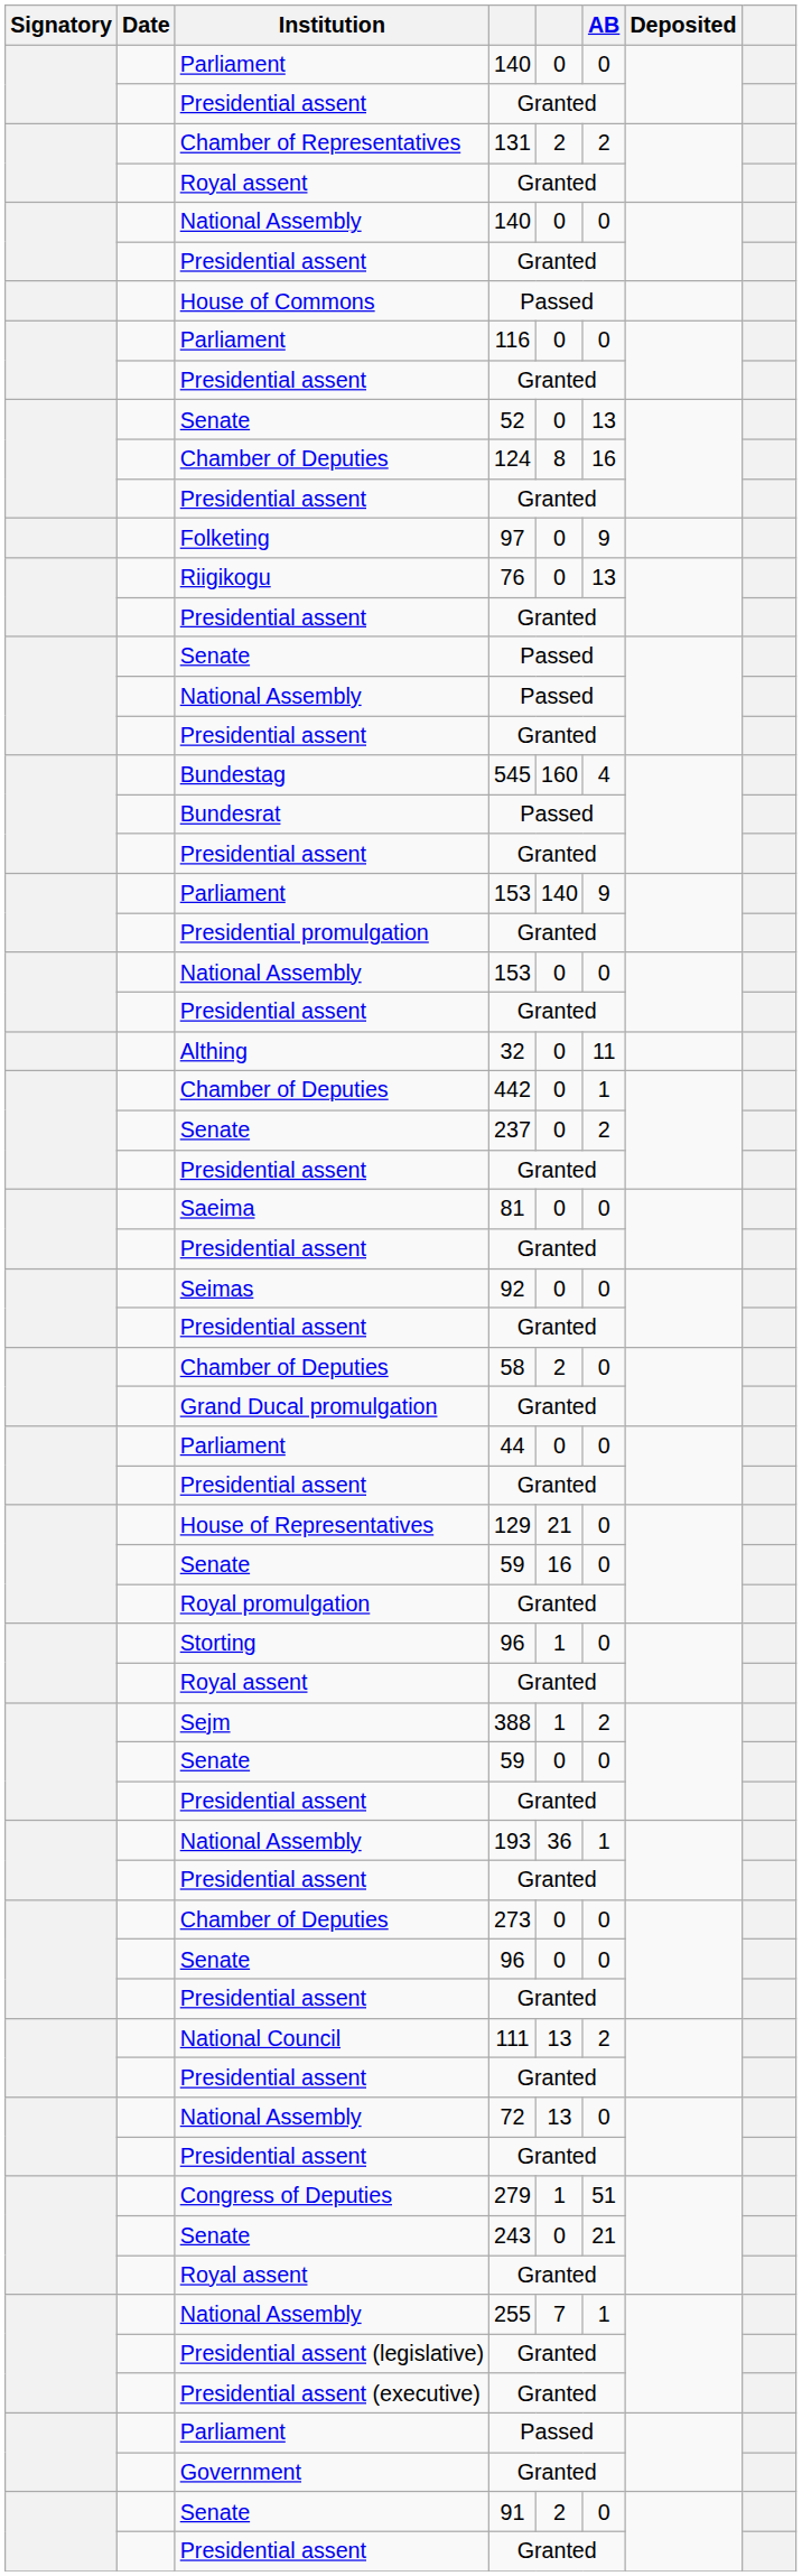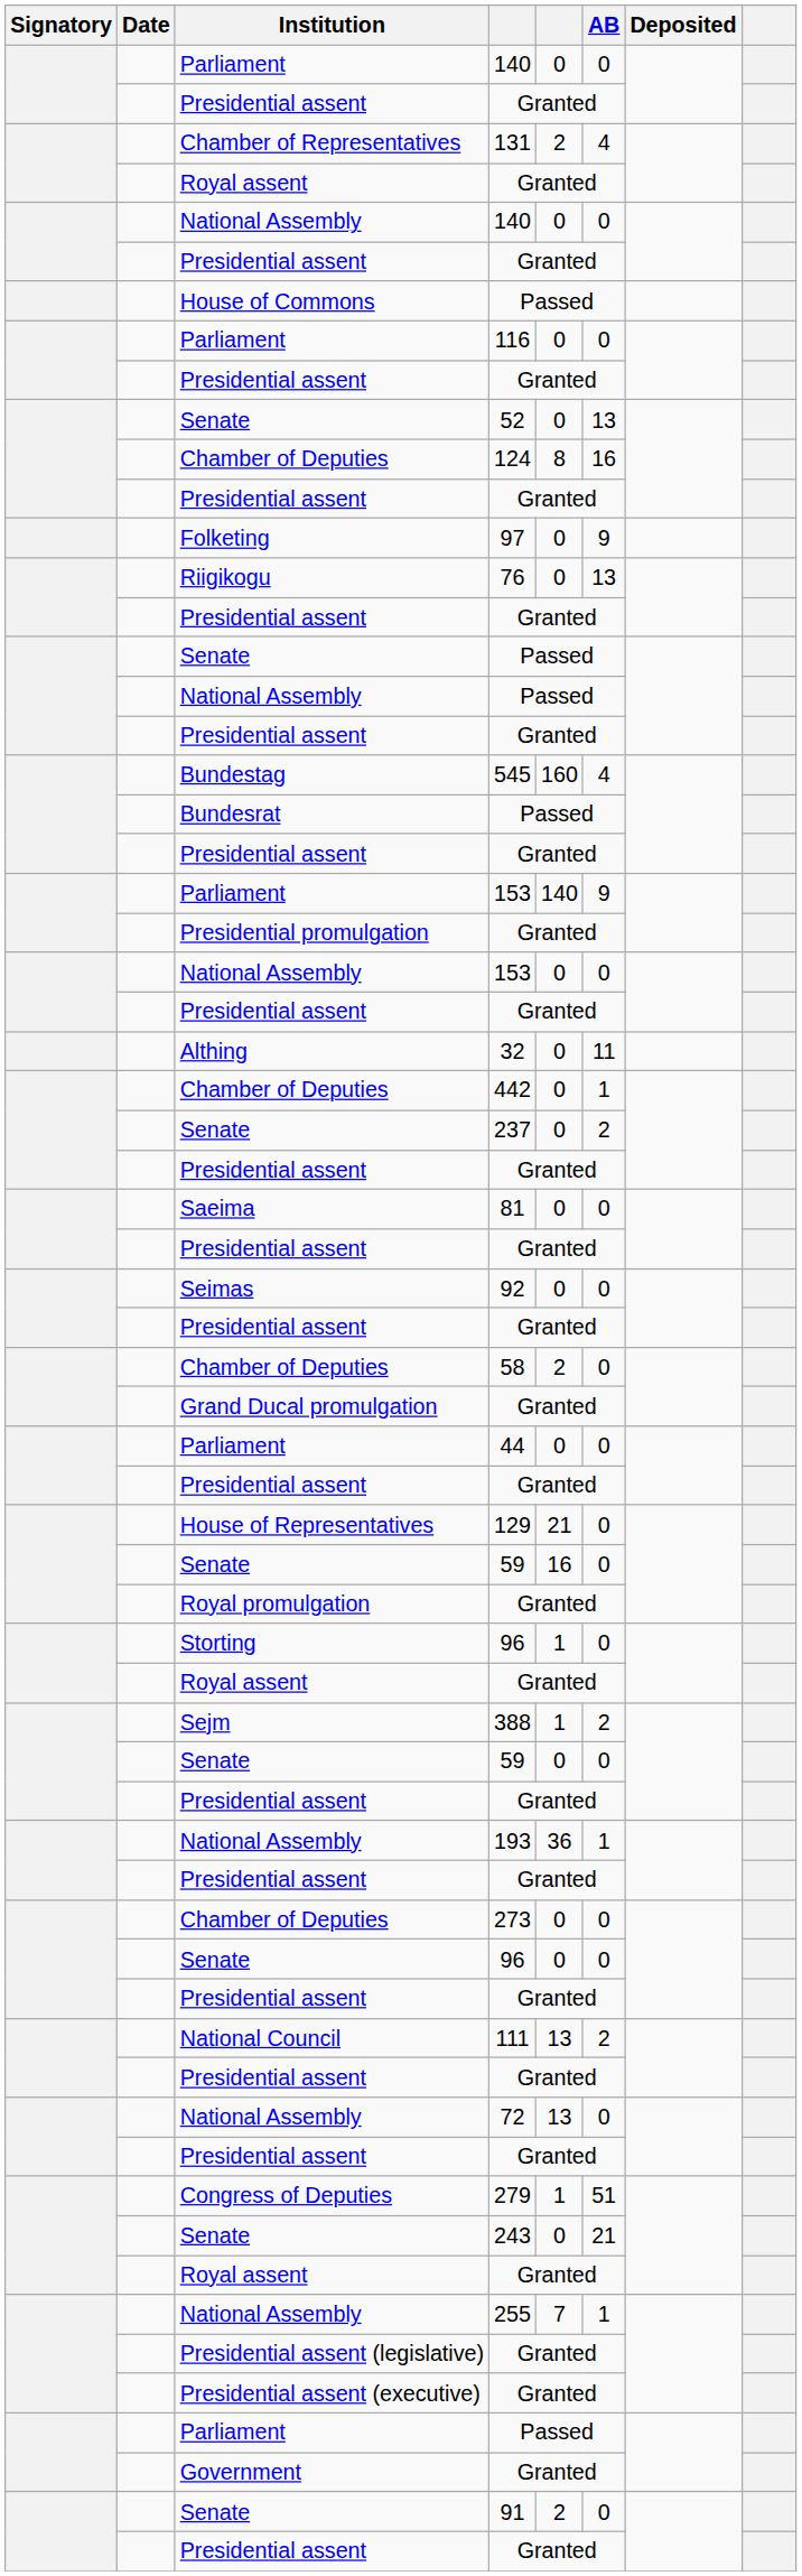 <table class="wikitable sortable plainrowheaders" style="white-space:wrap; line-height:1.33">
 <tr>
 <th scope="col">Signatory</th>
 <th scope="col">Date</th>
 <th scope="col" class="unsortable">Institution</th>
 <th scope="col" class="unsortable"></th>
 <th scope="col" class="unsortable"></th>
 <th scope="col" class="unsortable"><a href='#'>AB</a></th>
 <th scope="col">Deposited</th>
 <th scope="col" class="unsortable" style="width:2em"></th>
 </tr>
 <tr>
 <th scope="row" rowspan="2"></th>
 <td style="text-align:center"></td>
 <td><a href='#'>Parliament</a></td>
 <td style="text-align:center">140</td>
 <td style="text-align:center">0</td>
 <td style="text-align:center">0</td>
 <td style="text-align:center"; rowspan="2"></td>
 <th></th>
 </tr>
 <tr>
 <td style="text-align:center"></td>
 <td><a href='#'>Presidential assent</a></td>
 <td style="text-align:center"; colspan="3">Granted</td>
 <th></th>
 </tr>
 <tr>
 <th scope="row" rowspan="2"></th>
 <td style="text-align:center"></td>
 <td><a href='#'>Chamber of Representatives</a></td>
 <td style="text-align:center">131</td>
 <td style="text-align:center">2</td>
-<td style="text-align:center">2</td>
+<td style="text-align:center">4</td>
 <td style="text-align:center"; rowspan="2"></td>
 <th></th>
 </tr>
 <tr>
 <td style="text-align:center"></td>
 <td><a href='#'>Royal assent</a></td>
 <td style="text-align:center"; colspan="3">Granted</td>
 <th></th>
 </tr>
 <tr>
 <th scope="row" rowspan="2"></th>
 <td style="text-align:center"></td>
 <td><a href='#'>National Assembly</a></td>
 <td style="text-align:center">140</td>
 <td style="text-align:center">0</td>
 <td style="text-align:center">0</td>
 <td style="text-align:center"; rowspan="2"></td>
 <th></th>
 </tr>
 <tr>
 <td style="text-align:center"></td>
 <td><a href='#'>Presidential assent</a></td>
 <td style="text-align:center"; colspan="3">Granted</td>
 <th></th>
 </tr>
 <tr>
 <th scope="row" rowspan="1"></th>
 <td style="text-align:center"></td>
 <td><a href='#'>House of Commons</a></td>
 <td style="text-align:center"; colspan="3">Passed</td>
 <td style="text-align:center"; rowspan="1"></td>
 <th></th>
 </tr>
 <tr>
 <th scope="row" rowspan="2"></th>
 <td style="text-align:center"></td>
 <td><a href='#'>Parliament</a></td>
 <td style="text-align:center">116</td>
 <td style="text-align:center">0</td>
 <td style="text-align:center">0</td>
 <td style="text-align:center"; rowspan="2"></td>
 <th></th>
 </tr>
 <tr>
 <td style="text-align:center"></td>
 <td><a href='#'>Presidential assent</a></td>
 <td style="text-align:center"; colspan="3">Granted</td>
 <th></th>
 </tr>
 <tr>
 <th scope="row" rowspan="3"></th>
 <td style="text-align:center"></td>
 <td><a href='#'>Senate</a></td>
 <td style="text-align:center">52</td>
 <td style="text-align:center">0</td>
 <td style="text-align:center">13</td>
 <td style="text-align:center"; rowspan="3"></td>
 <th></th>
 </tr>
 <tr>
 <td style="text-align:center"></td>
 <td><a href='#'>Chamber of Deputies</a></td>
 <td style="text-align:center">124</td>
 <td style="text-align:center">8</td>
 <td style="text-align:center">16</td>
 <th></th>
 </tr>
 <tr>
 <td style="text-align:center"></td>
 <td><a href='#'>Presidential assent</a></td>
 <td style="text-align:center"; colspan="3">Granted</td>
 <th></th>
 </tr>
 <tr>
 <th scope="row" rowspan="1"></th>
 <td style="text-align:center"></td>
 <td><a href='#'>Folketing</a></td>
 <td style="text-align:center">97</td>
 <td style="text-align:center">0</td>
 <td style="text-align:center">9</td>
 <td style="text-align:center"; rowspan="1"></td>
 <th></th>
 </tr>
 <tr>
 <th scope="row" rowspan="2"></th>
 <td style="text-align:center"></td>
 <td><a href='#'>Riigikogu</a></td>
 <td style="text-align:center">76</td>
 <td style="text-align:center">0</td>
 <td style="text-align:center">13</td>
 <td style="text-align:center"; rowspan="2"></td>
 <th></th>
 </tr>
 <tr>
 <td style="text-align:center"></td>
 <td><a href='#'>Presidential assent</a></td>
 <td style="text-align:center"; colspan="3">Granted</td>
 <th></th>
 </tr>
 <tr>
 <th scope="row" rowspan="3"></th>
 <td style="text-align:center"></td>
 <td><a href='#'>Senate</a></td>
 <td style="text-align:center"; colspan="3">Passed</td>
 <td style="text-align:center"; rowspan="3"></td>
 <th></th>
 </tr>
 <tr>
 <td style="text-align:center"></td>
 <td><a href='#'>National Assembly</a></td>
 <td style="text-align:center"; colspan="3">Passed</td>
 <th></th>
 </tr>
 <tr>
 <td style="text-align:center"></td>
 <td><a href='#'>Presidential assent</a></td>
 <td style="text-align:center"; colspan="3">Granted</td>
 <th></th>
 </tr>
 <tr>
 <th scope="row" rowspan="3"></th>
 <td style="text-align:center"></td>
 <td><a href='#'>Bundestag</a></td>
 <td style="text-align:center">545</td>
 <td style="text-align:center">160</td>
 <td style="text-align:center">4</td>
 <td style="text-align:center"; rowspan="3"></td>
 <th></th>
 </tr>
 <tr>
 <td style="text-align:center"></td>
 <td><a href='#'>Bundesrat</a></td>
 <td style="text-align:center"; colspan="3">Passed</td>
 <th></th>
 </tr>
 <tr>
 <td style="text-align:center"></td>
 <td><a href='#'>Presidential assent</a></td>
 <td style="text-align:center"; colspan="3">Granted</td>
 <th></th>
 </tr>
 <tr>
 <th scope="row" rowspan="2"></th>
 <td style="text-align:center"></td>
 <td><a href='#'>Parliament</a></td>
 <td style="text-align:center">153</td>
 <td style="text-align:center">140</td>
 <td style="text-align:center">9</td>
 <td style="text-align:center"; rowspan="2"></td>
 <th></th>
 </tr>
 <tr>
 <td style="text-align:center"></td>
 <td><a href='#'>Presidential promulgation</a></td>
 <td style="text-align:center"; colspan="3">Granted</td>
 <th></th>
 </tr>
 <tr>
 <th scope="row" rowspan="2"></th>
 <td style="text-align:center"></td>
 <td><a href='#'>National Assembly</a></td>
 <td style="text-align:center">153</td>
 <td style="text-align:center">0</td>
 <td style="text-align:center">0</td>
 <td style="text-align:center"; rowspan="2"></td>
 <th></th>
 </tr>
 <tr>
 <td style="text-align:center"></td>
 <td><a href='#'>Presidential assent</a></td>
 <td style="text-align:center"; colspan="3">Granted</td>
 <th></th>
 </tr>
 <tr>
 <th scope="row" rowspan="1"></th>
 <td style="text-align:center"></td>
 <td><a href='#'>Althing</a></td>
 <td style="text-align:center">32</td>
 <td style="text-align:center">0</td>
 <td style="text-align:center">11</td>
 <td style="text-align:center"></td>
 <th></th>
 </tr>
 <tr>
 <th scope="row" rowspan="3"></th>
 <td style="text-align:center"></td>
 <td><a href='#'>Chamber of Deputies</a></td>
 <td style="text-align:center">442</td>
 <td style="text-align:center">0</td>
 <td style="text-align:center">1</td>
 <td style="text-align:center"; rowspan="3"></td>
 <th></th>
 </tr>
 <tr>
 <td style="text-align:center"></td>
 <td><a href='#'>Senate</a></td>
 <td style="text-align:center">237</td>
 <td style="text-align:center">0</td>
 <td style="text-align:center">2</td>
 <th></th>
 </tr>
 <tr>
 <td style="text-align:center"></td>
 <td><a href='#'>Presidential assent</a></td>
 <td style="text-align:center"; colspan="3">Granted</td>
 <th></th>
 </tr>
 <tr>
 <th scope="row" rowspan="2"></th>
 <td style="text-align:center"></td>
 <td><a href='#'>Saeima</a></td>
 <td style="text-align:center">81</td>
 <td style="text-align:center">0</td>
 <td style="text-align:center">0</td>
 <td style="text-align:center"; rowspan="2"></td>
 <th></th>
 </tr>
 <tr>
 <td style="text-align:center"></td>
 <td><a href='#'>Presidential assent</a></td>
 <td style="text-align:center"; colspan="3">Granted</td>
 <th></th>
 </tr>
 <tr>
 <th scope="row" rowspan="2"></th>
 <td style="text-align:center"></td>
 <td><a href='#'>Seimas</a></td>
 <td style="text-align:center">92</td>
 <td style="text-align:center">0</td>
 <td style="text-align:center">0</td>
 <td style="text-align:center"; rowspan="2"></td>
 <th></th>
 </tr>
 <tr>
 <td style="text-align:center"></td>
 <td><a href='#'>Presidential assent</a></td>
 <td style="text-align:center"; colspan="3">Granted</td>
 <th></th>
 </tr>
 <tr>
 <th scope="row" rowspan="2"></th>
 <td style="text-align:center"></td>
 <td><a href='#'>Chamber of Deputies</a></td>
 <td style="text-align:center">58</td>
 <td style="text-align:center">2</td>
 <td style="text-align:center">0</td>
 <td style="text-align:center"; rowspan="2"></td>
 <th></th>
 </tr>
 <tr>
 <td style="text-align:center"></td>
 <td><a href='#'>Grand Ducal promulgation</a></td>
 <td style="text-align:center"; colspan="3">Granted</td>
 <th></th>
 </tr>
 <tr>
 <th scope="row" rowspan="2"></th>
 <td style="text-align:center"></td>
 <td><a href='#'>Parliament</a></td>
 <td style="text-align:center">44</td>
 <td style="text-align:center">0</td>
 <td style="text-align:center">0</td>
 <td style="text-align:center"; rowspan="2"></td>
 <th></th>
 </tr>
 <tr>
 <td style="text-align:center"></td>
 <td><a href='#'>Presidential assent</a></td>
 <td style="text-align:center"; colspan="3">Granted</td>
 <th></th>
 </tr>
 <tr>
 <th scope="row" rowspan="3"></th>
 <td style="text-align:center"></td>
 <td><a href='#'>House of Representatives</a></td>
 <td style="text-align:center">129</td>
 <td style="text-align:center">21</td>
 <td style="text-align:center">0</td>
 <td style="text-align:center"; rowspan="3"></td>
 <th></th>
 </tr>
 <tr>
 <td style="text-align:center"></td>
 <td><a href='#'>Senate</a></td>
 <td style="text-align:center">59</td>
 <td style="text-align:center">16</td>
 <td style="text-align:center">0</td>
 <th></th>
 </tr>
 <tr>
 <td style="text-align:center"></td>
 <td><a href='#'>Royal promulgation</a></td>
 <td style="text-align:center"; colspan="3">Granted</td>
 <th></th>
 </tr>
 <tr>
 <th scope="row" rowspan="2"></th>
 <td style="text-align:center"></td>
 <td><a href='#'>Storting</a></td>
 <td style="text-align:center">96</td>
 <td style="text-align:center">1</td>
 <td style="text-align:center">0</td>
 <td style="text-align:center"; rowspan="2"></td>
 <th></th>
 </tr>
 <tr>
 <td style="text-align:center"></td>
 <td><a href='#'>Royal assent</a></td>
 <td style="text-align:center"; colspan="3">Granted</td>
 <th></th>
 </tr>
 <tr>
 <th scope="row" rowspan="3"></th>
 <td style="text-align:center"></td>
 <td><a href='#'>Sejm</a></td>
 <td style="text-align:center">388</td>
 <td style="text-align:center">1</td>
 <td style="text-align:center">2</td>
 <td style="text-align:center"; rowspan="3"></td>
 <th></th>
 </tr>
 <tr>
 <td style="text-align:center"></td>
 <td><a href='#'>Senate</a></td>
 <td style="text-align:center">59</td>
 <td style="text-align:center">0</td>
 <td style="text-align:center">0</td>
 <th></th>
 </tr>
 <tr>
 <td style="text-align:center"></td>
 <td><a href='#'>Presidential assent</a></td>
 <td style="text-align:center"; colspan="3">Granted</td>
 <th></th>
 </tr>
 <tr>
 <th scope="row" rowspan="2"></th>
 <td style="text-align:center"></td>
 <td><a href='#'>National Assembly</a></td>
 <td style="text-align:center">193</td>
 <td style="text-align:center">36</td>
 <td style="text-align:center">1</td>
 <td style="text-align:center"; rowspan="2"></td>
 <th></th>
 </tr>
 <tr>
 <td style="text-align:center"></td>
 <td><a href='#'>Presidential assent</a></td>
 <td style="text-align:center"; colspan="3">Granted</td>
 <th></th>
 </tr>
 <tr>
 <th scope="row" rowspan="3"></th>
 <td style="text-align:center"></td>
 <td><a href='#'>Chamber of Deputies</a></td>
 <td style="text-align:center">273</td>
 <td style="text-align:center">0</td>
 <td style="text-align:center">0</td>
 <td style="text-align:center"; rowspan="3"></td>
 <th></th>
 </tr>
 <tr>
 <td style="text-align:center"></td>
 <td><a href='#'>Senate</a></td>
 <td style="text-align:center">96</td>
 <td style="text-align:center">0</td>
 <td style="text-align:center">0</td>
 <th></th>
 </tr>
 <tr>
 <td style="text-align:center"></td>
 <td><a href='#'>Presidential assent</a></td>
 <td style="text-align:center"; colspan="3">Granted</td>
 <th></th>
 </tr>
 <tr>
 <th scope="row" rowspan="2"></th>
 <td style="text-align:center"></td>
 <td><a href='#'>National Council</a></td>
 <td style="text-align:center">111</td>
 <td style="text-align:center">13</td>
 <td style="text-align:center">2</td>
 <td style="text-align:center"; rowspan="2"></td>
 <th></th>
 </tr>
 <tr>
 <td style="text-align:center"></td>
 <td><a href='#'>Presidential assent</a></td>
 <td style="text-align:center"; colspan="3">Granted</td>
 <th></th>
 </tr>
 <tr>
 <th scope="row" rowspan="2"></th>
 <td style="text-align:center"></td>
 <td><a href='#'>National Assembly</a></td>
 <td style="text-align:center">72</td>
 <td style="text-align:center">13</td>
 <td style="text-align:center">0</td>
 <td style="text-align:center"; rowspan="2"></td>
 <th></th>
 </tr>
 <tr>
 <td style="text-align:center"></td>
 <td><a href='#'>Presidential assent</a></td>
 <td style="text-align:center"; colspan="3">Granted</td>
 <th></th>
 </tr>
 <tr>
 <th scope="row" rowspan="3"></th>
 <td style="text-align:center"></td>
 <td><a href='#'>Congress of Deputies</a></td>
 <td style="text-align:center">279</td>
 <td style="text-align:center">1</td>
 <td style="text-align:center">51</td>
 <td style="text-align:center"; rowspan="3"></td>
 <th></th>
 </tr>
 <tr>
 <td style="text-align:center"></td>
 <td><a href='#'>Senate</a></td>
 <td style="text-align:center">243</td>
 <td style="text-align:center">0</td>
 <td style="text-align:center">21</td>
 <th></th>
 </tr>
 <tr>
 <td style="text-align:center"></td>
 <td><a href='#'>Royal assent</a></td>
 <td style="text-align:center"; colspan="3">Granted</td>
 <th></th>
 </tr>
 <tr>
 <th scope="row" rowspan="3"></th>
 <td style="text-align:center"></td>
 <td><a href='#'>National Assembly</a></td>
 <td style="text-align:center">255</td>
 <td style="text-align:center">7</td>
 <td style="text-align:center">1</td>
 <td style="text-align:center"; rowspan="3"></td>
 <th></th>
 </tr>
 <tr>
 <td style="text-align:center"></td>
 <td><a href='#'>Presidential assent</a> (legislative)</td>
 <td style="text-align:center"; colspan="3">Granted</td>
 <th></th>
 </tr>
 <tr>
 <td style="text-align:center; "></td>
 <td><a href='#'>Presidential assent</a> (executive)</td>
 <td style="text-align:center; " colspan="3">Granted</td>
 <th></th>
 </tr>
 <tr>
 <th scope="row" rowspan="2"></th>
 <td style="text-align:center"></td>
 <td><a href='#'>Parliament</a></td>
 <td style="text-align:center"; colspan="3">Passed</td>
 <td style="text-align:center"; rowspan="2"></td>
 <th></th>
 </tr>
 <tr>
 <td style="text-align:center"></td>
 <td><a href='#'>Government</a></td>
 <td style="text-align:center"; colspan="3">Granted</td>
 <th></th>
 </tr>
 <tr>
 <th scope="row" rowspan="2"></th>
 <td style="text-align:center"></td>
 <td><a href='#'>Senate</a></td>
 <td style="text-align:center">91</td>
 <td style="text-align:center">2</td>
 <td style="text-align:center">0</td>
 <td style="text-align:center"; rowspan="2"></td>
 <th></th>
 </tr>
 <tr>
 <td style="text-align:center"></td>
 <td><a href='#'>Presidential assent</a></td>
 <td style="text-align:center"; colspan="3">Granted</td>
 <th></th>
 </tr>
 </table>
